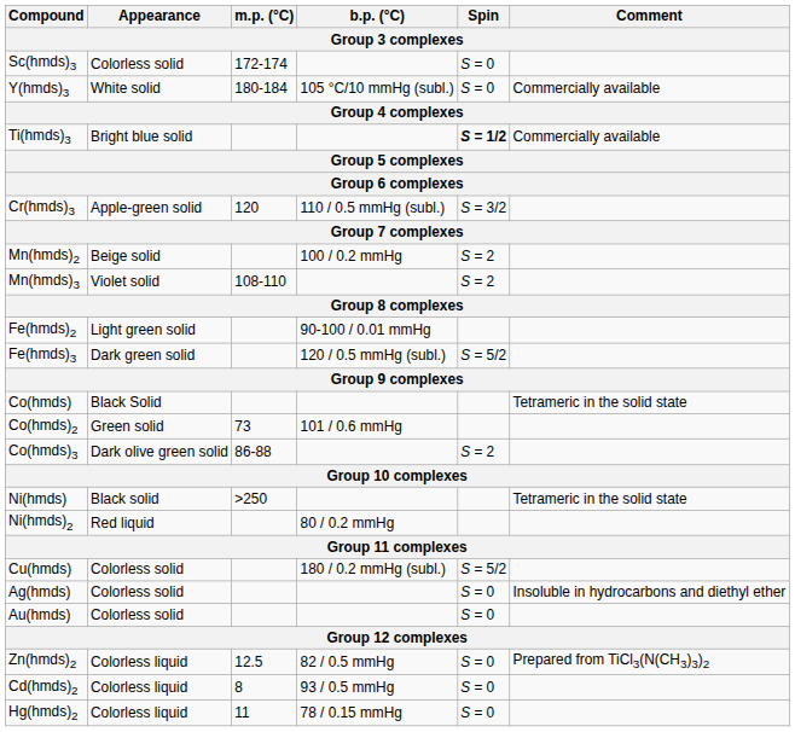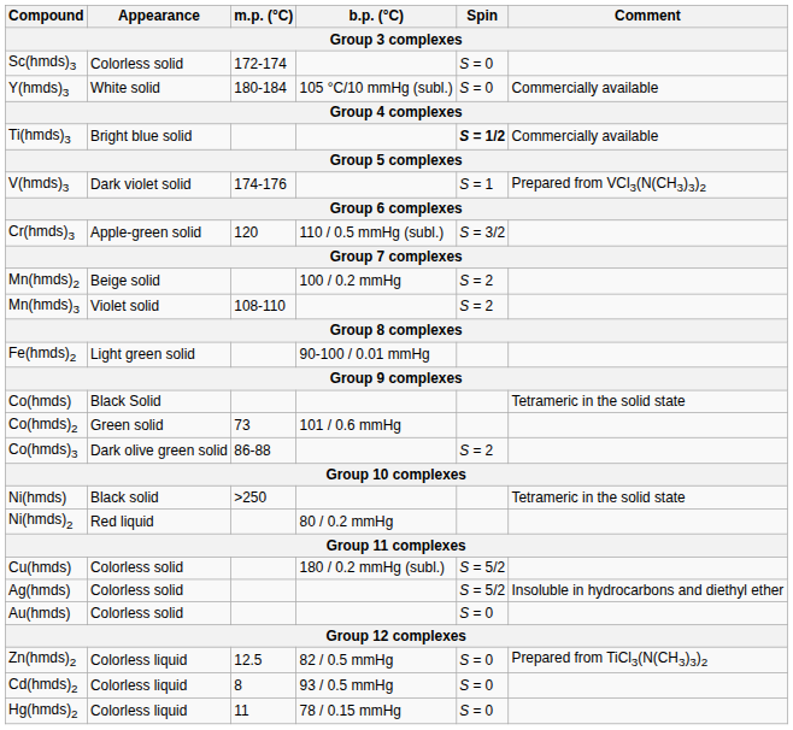 <table class=wikitable>
 <tr>
 <th>Compound</th>
 <th>Appearance</th>
 <th>m.p. (°C)</th>
 <th>b.p. (°C)</th>
 <th>Spin</th>
 <th>Comment</th>
 </tr>
 <tr>
 <th colspan=6>Group 3 complexes</th>
 </tr>
 <tr>
 <td>Sc(hmds)<sub>3</sub></td>
 <td>Colorless solid</td>
 <td>172-174</td>
 <td></td>
 <td><em>S</em> = 0</td>
 <td></td>
 </tr>
 <tr>
 <td>Y(hmds)<sub>3</sub></td>
 <td>White solid</td>
 <td>180-184</td>
 <td>105 °C/10 mmHg (subl.)</td>
 <td><em>S</em> = 0</td>
 <td>Commercially available</td>
 </tr>
 <tr>
 <th colspan=6>Group 4 complexes</th>
 </tr>
 <tr>
 <td>Ti(hmds)<sub>3</sub></td>
 <td>Bright blue solid</td>
 <td></td>
 <td></td>
 <td><strong><em>S</em> = 1/2</strong></td>
 <td>Commercially available</td>
 </tr>
 <tr>
 <th colspan=6>Group 5 complexes</th>
 </tr>
 <tr>
+<td>V(hmds)<sub>3</sub></td>
+<td>Dark violet solid</td>
+<td>174-176</td>
+<td></td>
+<td><em>S</em> = 1</td>
+<td>Prepared from VCl<sub>3</sub>(N(CH<sub>3</sub>)<sub>3</sub>)<sub>2</sub></td>
+</tr>
+<tr>
 <th colspan=6>Group 6 complexes</th>
 </tr>
 <tr>
 <td>Cr(hmds)<sub>3</sub></td>
 <td>Apple-green solid</td>
 <td>120</td>
 <td>110 / 0.5 mmHg (subl.)</td>
 <td><em>S</em> = 3/2</td>
 <td></td>
 </tr>
 <tr>
 <th colspan=6>Group 7 complexes</th>
 </tr>
 <tr>
 <td>Mn(hmds)<sub>2</sub></td>
 <td>Beige solid</td>
 <td></td>
 <td>100 / 0.2 mmHg</td>
 <td><em>S</em> = 2</td>
 <td></td>
 </tr>
 <tr>
 <td>Mn(hmds)<sub>3</sub></td>
 <td>Violet solid</td>
 <td>108-110</td>
 <td></td>
 <td><em>S</em> = 2</td>
 <td></td>
 </tr>
 <tr>
 <th colspan=6>Group 8 complexes</th>
 </tr>
 <tr>
 <td>Fe(hmds)<sub>2</sub></td>
 <td>Light green solid</td>
 <td></td>
 <td>90-100 / 0.01 mmHg</td>
 <td></td>
-<td></td>
-</tr>
-<tr>
-<td>Fe(hmds)<sub>3</sub></td>
-<td>Dark green solid</td>
-<td></td>
-<td>120 / 0.5 mmHg (subl.)</td>
-<td><em>S</em> = 5/2</td>
 <td></td>
 </tr>
 <tr>
 <th colspan=6>Group 9 complexes</th>
 </tr>
 <tr>
 <td>Co(hmds)</td>
 <td>Black Solid</td>
 <td></td>
 <td></td>
 <td></td>
 <td>Tetrameric in the solid state</td>
 </tr>
 <tr>
 <td>Co(hmds)<sub>2</sub></td>
 <td>Green solid</td>
 <td>73</td>
 <td>101 / 0.6 mmHg</td>
 <td></td>
 <td></td>
 </tr>
 <tr>
 <td>Co(hmds)<sub>3</sub></td>
 <td>Dark olive green solid</td>
 <td>86-88</td>
 <td></td>
 <td><em>S</em> = 2</td>
 <td></td>
 </tr>
 <tr>
 <th colspan=6>Group 10 complexes</th>
 </tr>
 <tr>
 <td>Ni(hmds)</td>
 <td>Black solid</td>
 <td>>250</td>
 <td></td>
 <td></td>
 <td>Tetrameric in the solid state</td>
 </tr>
 <tr>
 <td>Ni(hmds)<sub>2</sub></td>
 <td>Red liquid</td>
 <td></td>
 <td>80 / 0.2 mmHg</td>
 <td></td>
 <td></td>
 </tr>
 <tr>
 <th colspan=6>Group 11 complexes</th>
 </tr>
 <tr>
 <td>Cu(hmds)</td>
 <td>Colorless solid</td>
 <td></td>
 <td>180 / 0.2 mmHg (subl.)</td>
 <td><em>S</em> = 5/2</td>
 <td></td>
 </tr>
 <tr>
 <td>Ag(hmds)</td>
 <td>Colorless solid</td>
 <td></td>
 <td></td>
-<td><em>S</em> = 0</td>
+<td><em>S</em> = 5/2</td>
 <td>Insoluble in hydrocarbons and diethyl ether</td>
 </tr>
 <tr>
 <td>Au(hmds)</td>
 <td>Colorless solid</td>
 <td></td>
 <td></td>
 <td><em>S</em> = 0</td>
 <td></td>
 </tr>
 <tr>
 <th colspan=6>Group 12 complexes</th>
 </tr>
 <tr>
 <td>Zn(hmds)<sub>2</sub></td>
 <td>Colorless liquid</td>
 <td>12.5</td>
 <td>82 / 0.5 mmHg</td>
 <td><em>S</em> = 0</td>
 <td>Prepared from TiCl<sub>3</sub>(N(CH<sub>3</sub>)<sub>3</sub>)<sub>2</sub></td>
 </tr>
 <tr>
 <td>Cd(hmds)<sub>2</sub></td>
 <td>Colorless liquid</td>
 <td>8</td>
 <td>93 / 0.5 mmHg</td>
 <td><em>S</em> = 0</td>
 <td></td>
 </tr>
 <tr>
 <td>Hg(hmds)<sub>2</sub></td>
 <td>Colorless liquid</td>
 <td>11</td>
 <td>78 / 0.15 mmHg</td>
 <td><em>S</em> = 0</td>
 <td></td>
 </tr>
 </table>
